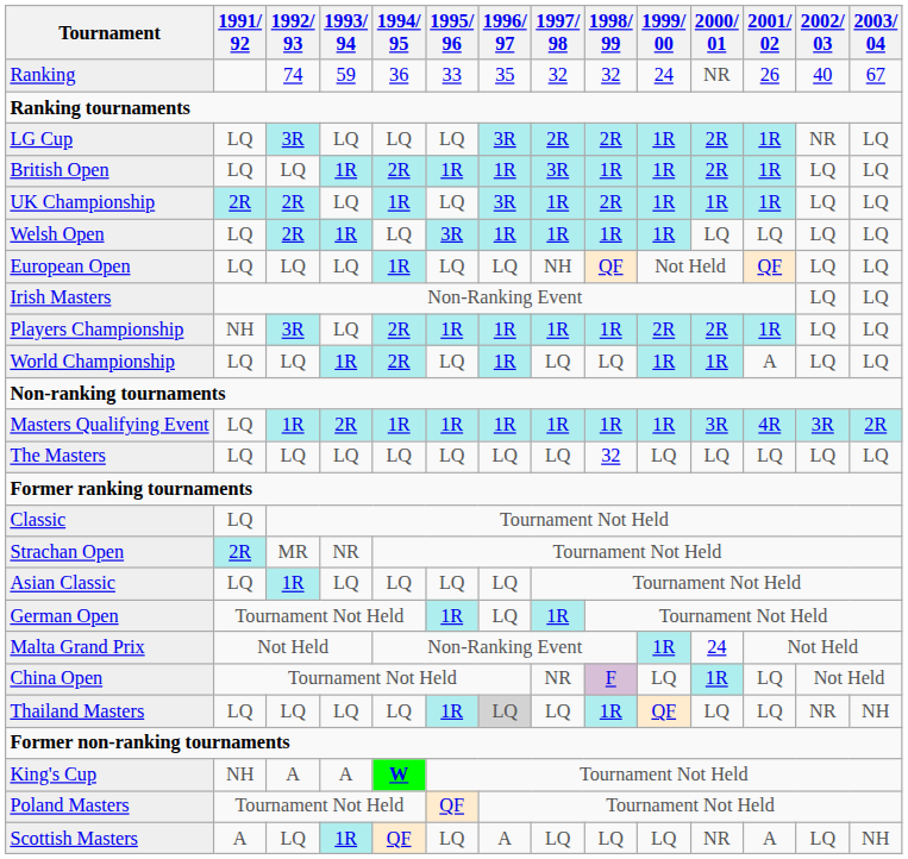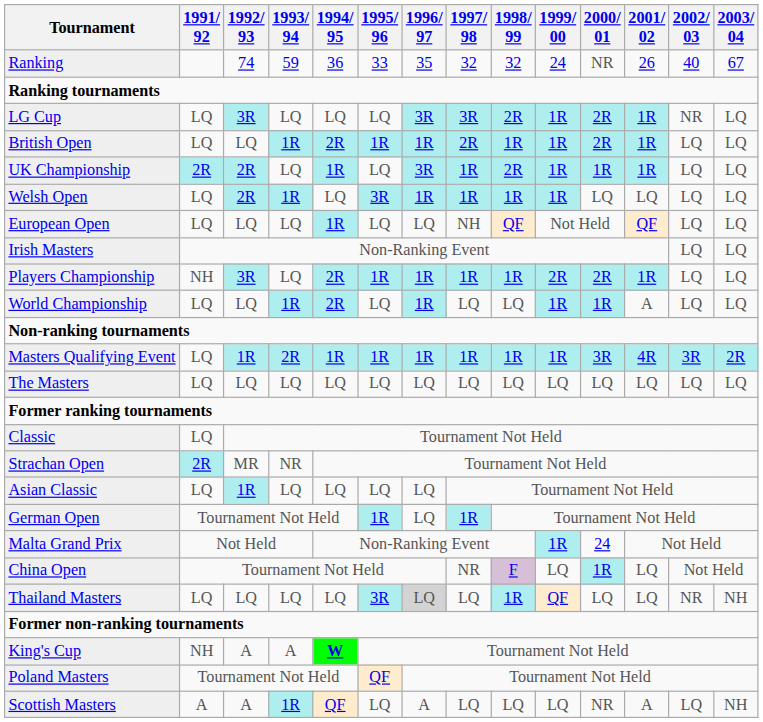 <table class="wikitable"  style="font-size:85%;">
 <tr>
 <th>Tournament</th>
 <th><a href='#'>1991/<br>92</a></th>
 <th><a href='#'>1992/<br>93</a></th>
 <th><a href='#'>1993/<br>94</a></th>
 <th><a href='#'>1994/<br>95</a></th>
 <th><a href='#'>1995/<br>96</a></th>
 <th><a href='#'>1996/<br>97</a></th>
 <th><a href='#'>1997/<br>98</a></th>
 <th><a href='#'>1998/<br>99</a></th>
 <th><a href='#'>1999/<br>00</a></th>
 <th><a href='#'>2000/<br>01</a></th>
 <th><a href='#'>2001/<br>02</a></th>
 <th><a href='#'>2002/<br>03</a></th>
 <th><a href='#'>2003/<br>04</a></th>
 </tr>
 <tr>
 <td style="background:#EFEFEF;"><a href='#'>Ranking</a></td>
 <td align="center"></td>
 <td align="center"><a href='#'>74</a></td>
 <td align="center"><a href='#'>59</a></td>
 <td align="center"><a href='#'>36</a></td>
 <td align="center"><a href='#'>33</a></td>
 <td align="center"><a href='#'>35</a></td>
 <td align="center"><a href='#'>32</a></td>
 <td align="center"><a href='#'>32</a></td>
 <td align="center"><a href='#'>24</a></td>
 <td align="center" style="color:#555555;">NR</td>
 <td align="center"><a href='#'>26</a></td>
 <td align="center"><a href='#'>40</a></td>
 <td align="center"><a href='#'>67</a></td>
 </tr>
 <tr>
 <td colspan="28"><strong>Ranking tournaments</strong></td>
 </tr>
 <tr>
 <td style="background:#EFEFEF;"><a href='#'>LG Cup</a></td>
 <td align="center" style="color:#555555;">LQ</td>
 <td style="text-align:center; background:#afeeee;"><a href='#'>3R</a></td>
 <td align="center" style="color:#555555;">LQ</td>
 <td align="center" style="color:#555555;">LQ</td>
 <td align="center" style="color:#555555;">LQ</td>
 <td style="text-align:center; background:#afeeee;"><a href='#'>3R</a></td>
-<td style="text-align:center; background:#afeeee;"><a href='#'>2R</a></td>
+<td style="text-align:center; background:#afeeee;"><a href='#'>3R</a></td>
 <td style="text-align:center; background:#afeeee;"><a href='#'>2R</a></td>
 <td style="text-align:center; background:#afeeee;"><a href='#'>1R</a></td>
 <td style="text-align:center; background:#afeeee;"><a href='#'>2R</a></td>
 <td style="text-align:center; background:#afeeee;"><a href='#'>1R</a></td>
 <td align="center" style="color:#555555;">NR</td>
 <td align="center" style="color:#555555;">LQ</td>
 </tr>
 <tr>
 <td style="background:#EFEFEF;"><a href='#'>British Open</a></td>
 <td align="center" style="color:#555555;">LQ</td>
 <td align="center" style="color:#555555;">LQ</td>
 <td style="text-align:center; background:#afeeee;"><a href='#'>1R</a></td>
 <td style="text-align:center; background:#afeeee;"><a href='#'>2R</a></td>
 <td style="text-align:center; background:#afeeee;"><a href='#'>1R</a></td>
 <td style="text-align:center; background:#afeeee;"><a href='#'>1R</a></td>
-<td style="text-align:center; background:#afeeee;"><a href='#'>3R</a></td>
+<td style="text-align:center; background:#afeeee;"><a href='#'>2R</a></td>
 <td style="text-align:center; background:#afeeee;"><a href='#'>1R</a></td>
 <td style="text-align:center; background:#afeeee;"><a href='#'>1R</a></td>
 <td style="text-align:center; background:#afeeee;"><a href='#'>2R</a></td>
 <td style="text-align:center; background:#afeeee;"><a href='#'>1R</a></td>
 <td align="center" style="color:#555555;">LQ</td>
 <td align="center" style="color:#555555;">LQ</td>
 </tr>
 <tr>
 <td style="background:#EFEFEF;"><a href='#'>UK Championship</a></td>
 <td style="text-align:center; background:#afeeee;"><a href='#'>2R</a></td>
 <td style="text-align:center; background:#afeeee;"><a href='#'>2R</a></td>
 <td align="center" style="color:#555555;">LQ</td>
 <td style="text-align:center; background:#afeeee;"><a href='#'>1R</a></td>
 <td align="center" style="color:#555555;">LQ</td>
 <td style="text-align:center; background:#afeeee;"><a href='#'>3R</a></td>
 <td style="text-align:center; background:#afeeee;"><a href='#'>1R</a></td>
 <td style="text-align:center; background:#afeeee;"><a href='#'>2R</a></td>
 <td style="text-align:center; background:#afeeee;"><a href='#'>1R</a></td>
 <td style="text-align:center; background:#afeeee;"><a href='#'>1R</a></td>
 <td style="text-align:center; background:#afeeee;"><a href='#'>1R</a></td>
 <td align="center" style="color:#555555;">LQ</td>
 <td align="center" style="color:#555555;">LQ</td>
 </tr>
 <tr>
 <td style="background:#EFEFEF;"><a href='#'>Welsh Open</a></td>
 <td align="center" style="color:#555555;">LQ</td>
 <td style="text-align:center; background:#afeeee;"><a href='#'>2R</a></td>
 <td style="text-align:center; background:#afeeee;"><a href='#'>1R</a></td>
 <td align="center" style="color:#555555;">LQ</td>
 <td style="text-align:center; background:#afeeee;"><a href='#'>3R</a></td>
 <td style="text-align:center; background:#afeeee;"><a href='#'>1R</a></td>
 <td style="text-align:center; background:#afeeee;"><a href='#'>1R</a></td>
 <td style="text-align:center; background:#afeeee;"><a href='#'>1R</a></td>
 <td style="text-align:center; background:#afeeee;"><a href='#'>1R</a></td>
 <td align="center" style="color:#555555;">LQ</td>
 <td align="center" style="color:#555555;">LQ</td>
 <td align="center" style="color:#555555;">LQ</td>
 <td align="center" style="color:#555555;">LQ</td>
 </tr>
 <tr>
 <td style="background:#EFEFEF;"><a href='#'>European Open</a></td>
 <td align="center" style="color:#555555;">LQ</td>
 <td align="center" style="color:#555555;">LQ</td>
 <td align="center" style="color:#555555;">LQ</td>
 <td style="text-align:center; background:#afeeee;"><a href='#'>1R</a></td>
 <td align="center" style="color:#555555;">LQ</td>
 <td align="center" style="color:#555555;">LQ</td>
 <td align="center" style="color:#555555;">NH</td>
 <td style="text-align:center; background:#ffebcd;"><a href='#'>QF</a></td>
 <td style="text-align:center; color:#555555;" colspan="2">Not Held</td>
 <td style="text-align:center; background:#ffebcd;"><a href='#'>QF</a></td>
 <td align="center" style="color:#555555;">LQ</td>
 <td align="center" style="color:#555555;">LQ</td>
 </tr>
 <tr>
 <td style="background:#EFEFEF;"><a href='#'>Irish Masters</a></td>
 <td style="text-align:center; color:#555555;" colspan="11">Non-Ranking Event</td>
 <td align="center" style="color:#555555;">LQ</td>
 <td align="center" style="color:#555555;">LQ</td>
 </tr>
 <tr>
 <td style="background:#EFEFEF;"><a href='#'>Players Championship</a></td>
 <td align="center" style="color:#555555;">NH</td>
 <td style="text-align:center; background:#afeeee;"><a href='#'>3R</a></td>
 <td align="center" style="color:#555555;">LQ</td>
 <td style="text-align:center; background:#afeeee;"><a href='#'>2R</a></td>
 <td style="text-align:center; background:#afeeee;"><a href='#'>1R</a></td>
 <td style="text-align:center; background:#afeeee;"><a href='#'>1R</a></td>
 <td style="text-align:center; background:#afeeee;"><a href='#'>1R</a></td>
 <td style="text-align:center; background:#afeeee;"><a href='#'>1R</a></td>
 <td style="text-align:center; background:#afeeee;"><a href='#'>2R</a></td>
 <td style="text-align:center; background:#afeeee;"><a href='#'>2R</a></td>
 <td style="text-align:center; background:#afeeee;"><a href='#'>1R</a></td>
 <td align="center" style="color:#555555;">LQ</td>
 <td align="center" style="color:#555555;">LQ</td>
 </tr>
 <tr>
 <td style="background:#EFEFEF;"><a href='#'>World Championship</a></td>
 <td align="center" style="color:#555555;">LQ</td>
 <td align="center" style="color:#555555;">LQ</td>
 <td style="text-align:center; background:#afeeee;"><a href='#'>1R</a></td>
 <td style="text-align:center; background:#afeeee;"><a href='#'>2R</a></td>
 <td align="center" style="color:#555555;">LQ</td>
 <td style="text-align:center; background:#afeeee;"><a href='#'>1R</a></td>
 <td align="center" style="color:#555555;">LQ</td>
 <td align="center" style="color:#555555;">LQ</td>
 <td style="text-align:center; background:#afeeee;"><a href='#'>1R</a></td>
 <td style="text-align:center; background:#afeeee;"><a href='#'>1R</a></td>
 <td align="center" style="color:#555555;">A</td>
 <td align="center" style="color:#555555;">LQ</td>
 <td align="center" style="color:#555555;">LQ</td>
 </tr>
 <tr>
 <td colspan="28"><strong>Non-ranking tournaments</strong></td>
 </tr>
 <tr>
 <td style="background:#EFEFEF;"><a href='#'>Masters Qualifying Event</a></td>
 <td align="center" style="color:#555555;">LQ</td>
 <td style="text-align:center; background:#afeeee;"><a href='#'>1R</a></td>
 <td style="text-align:center; background:#afeeee;"><a href='#'>2R</a></td>
 <td style="text-align:center; background:#afeeee;"><a href='#'>1R</a></td>
 <td style="text-align:center; background:#afeeee;"><a href='#'>1R</a></td>
 <td style="text-align:center; background:#afeeee;"><a href='#'>1R</a></td>
 <td style="text-align:center; background:#afeeee;"><a href='#'>1R</a></td>
 <td style="text-align:center; background:#afeeee;"><a href='#'>1R</a></td>
 <td style="text-align:center; background:#afeeee;"><a href='#'>1R</a></td>
 <td style="text-align:center; background:#afeeee;"><a href='#'>3R</a></td>
 <td style="text-align:center; background:#afeeee;"><a href='#'>4R</a></td>
 <td style="text-align:center; background:#afeeee;"><a href='#'>3R</a></td>
 <td style="text-align:center; background:#afeeee;"><a href='#'>2R</a></td>
 </tr>
 <tr>
 <td style="background:#EFEFEF;"><a href='#'>The Masters</a></td>
 <td align="center" style="color:#555555;">LQ</td>
 <td align="center" style="color:#555555;">LQ</td>
 <td align="center" style="color:#555555;">LQ</td>
 <td align="center" style="color:#555555;">LQ</td>
 <td align="center" style="color:#555555;">LQ</td>
 <td align="center" style="color:#555555;">LQ</td>
 <td align="center" style="color:#555555;">LQ</td>
-<td align="center"><a href='#'>32</a></td>
+<td align="center" style="color:#555555;">LQ</td>
 <td align="center" style="color:#555555;">LQ</td>
 <td align="center" style="color:#555555;">LQ</td>
 <td align="center" style="color:#555555;">LQ</td>
 <td align="center" style="color:#555555;">LQ</td>
 <td align="center" style="color:#555555;">LQ</td>
 </tr>
 <tr>
 <td colspan="28"><strong>Former ranking tournaments</strong></td>
 </tr>
 <tr>
 <td style="background:#EFEFEF;"><a href='#'>Classic</a></td>
 <td align="center" style="color:#555555;">LQ</td>
 <td style="text-align:center; color:#555555;" colspan="12">Tournament Not Held</td>
 </tr>
 <tr>
 <td style="background:#EFEFEF;"><a href='#'>Strachan Open</a></td>
 <td style="text-align:center; background:#afeeee;"><a href='#'>2R</a></td>
 <td align="center" style="color:#555555;">MR</td>
 <td align="center" style="color:#555555;">NR</td>
 <td style="text-align:center; color:#555555;" colspan="10">Tournament Not Held</td>
 </tr>
 <tr>
 <td style="background:#EFEFEF;"><a href='#'>Asian Classic</a></td>
 <td align="center" style="color:#555555;">LQ</td>
 <td style="text-align:center; background:#afeeee;"><a href='#'>1R</a></td>
 <td align="center" style="color:#555555;">LQ</td>
 <td align="center" style="color:#555555;">LQ</td>
 <td align="center" style="color:#555555;">LQ</td>
 <td align="center" style="color:#555555;">LQ</td>
 <td style="text-align:center; color:#555555;" colspan="7">Tournament Not Held</td>
 </tr>
 <tr>
 <td style="background:#EFEFEF;"><a href='#'>German Open</a></td>
 <td style="text-align:center; color:#555555;" colspan="4">Tournament Not Held</td>
 <td style="text-align:center; background:#afeeee;"><a href='#'>1R</a></td>
 <td align="center" style="color:#555555;">LQ</td>
 <td style="text-align:center; background:#afeeee;"><a href='#'>1R</a></td>
 <td style="text-align:center; color:#555555;" colspan="6">Tournament Not Held</td>
 </tr>
 <tr>
 <td style="background:#EFEFEF;"><a href='#'>Malta Grand Prix</a></td>
 <td style="text-align:center; color:#555555;" colspan="3">Not Held</td>
 <td style="text-align:center; color:#555555;" colspan="5">Non-Ranking Event</td>
 <td style="text-align:center; background:#afeeee;"><a href='#'>1R</a></td>
 <td align="center"><a href='#'>24</a></td>
 <td style="text-align:center; color:#555555;" colspan="3">Not Held</td>
 </tr>
 <tr>
 <td style="background:#EFEFEF;"><a href='#'>China Open</a></td>
 <td style="text-align:center; color:#555555;" colspan="6">Tournament Not Held</td>
 <td align="center" style="color:#555555;">NR</td>
 <td style="text-align:center; background:#D8BFD8;"><a href='#'>F</a></td>
 <td align="center" style="color:#555555;">LQ</td>
 <td style="text-align:center; background:#afeeee;"><a href='#'>1R</a></td>
 <td align="center" style="color:#555555;">LQ</td>
 <td style="text-align:center; color:#555555;" colspan="2">Not Held</td>
 </tr>
 <tr>
 <td style="background:#EFEFEF;"><a href='#'>Thailand Masters</a></td>
 <td align="center" style="color:#555555;">LQ</td>
 <td align="center" style="color:#555555;">LQ</td>
 <td align="center" style="color:#555555;">LQ</td>
 <td align="center" style="color:#555555;">LQ</td>
-<td style="text-align:center; background:#afeeee;"><a href='#'>1R</a></td>
+<td style="text-align:center; background:#afeeee;"><a href='#'>3R</a></td>
 <td align="center" style="background: lightgrey; color:#555555;">LQ</td>
 <td align="center" style="color:#555555;">LQ</td>
 <td style="text-align:center; background:#afeeee;"><a href='#'>1R</a></td>
 <td style="text-align:center; background:#ffebcd;"><a href='#'>QF</a></td>
 <td align="center" style="color:#555555;">LQ</td>
 <td align="center" style="color:#555555;">LQ</td>
 <td align="center" style="color:#555555;">NR</td>
 <td align="center" style="color:#555555;">NH</td>
 </tr>
 <tr>
 <td colspan="28"><strong>Former non-ranking tournaments</strong></td>
 </tr>
 <tr>
 <td style="background:#EFEFEF;"><a href='#'>King's Cup</a></td>
 <td align="center" style="color:#555555;">NH</td>
 <td align="center" style="color:#555555;">A</td>
 <td align="center" style="color:#555555;">A</td>
 <td style="text-align:center; background:#00ff00;"><a href='#'><strong>W</strong></a></td>
 <td style="text-align:center; color:#555555;" colspan="20">Tournament Not Held</td>
 </tr>
 <tr>
 <td style="background:#EFEFEF;"><a href='#'>Poland Masters</a></td>
 <td style="text-align:center; color:#555555;" colspan="4">Tournament Not Held</td>
 <td style="text-align:center; background:#ffebcd;"><a href='#'>QF</a></td>
 <td style="text-align:center; color:#555555;" colspan="20">Tournament Not Held</td>
 </tr>
 <tr>
 <td style="background:#EFEFEF;"><a href='#'>Scottish Masters</a></td>
 <td align="center" style="color:#555555;">A</td>
-<td align="center" style="color:#555555;">LQ</td>
+<td align="center" style="color:#555555;">A</td>
 <td style="text-align:center; background:#afeeee;"><a href='#'>1R</a></td>
 <td style="text-align:center; background:#ffebcd;"><a href='#'>QF</a></td>
 <td align="center" style="color:#555555;">LQ</td>
 <td align="center" style="color:#555555;">A</td>
 <td align="center" style="color:#555555;">LQ</td>
 <td align="center" style="color:#555555;">LQ</td>
 <td align="center" style="color:#555555;">LQ</td>
 <td align="center" style="color:#555555;">NR</td>
 <td align="center" style="color:#555555;">A</td>
 <td align="center" style="color:#555555;">LQ</td>
 <td align="center" style="color:#555555;">NH</td>
 </tr>
 </table>
